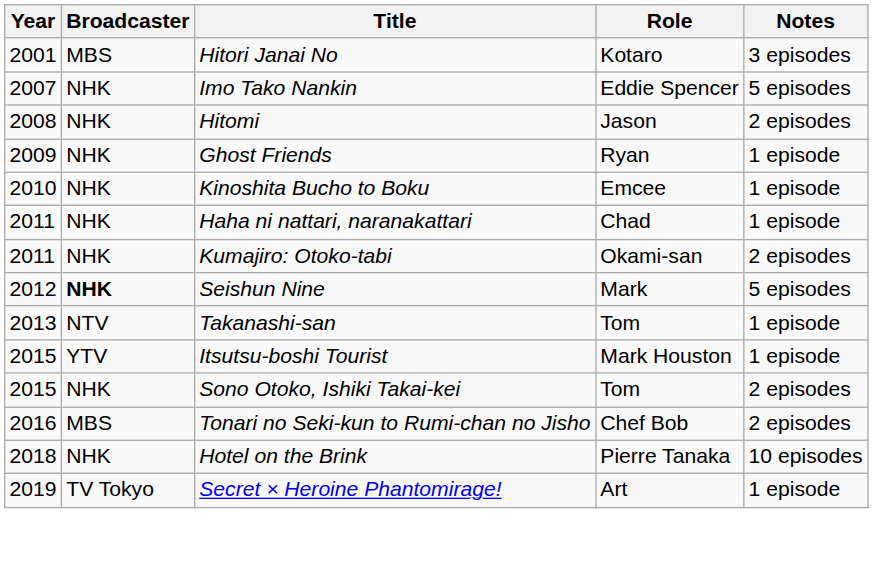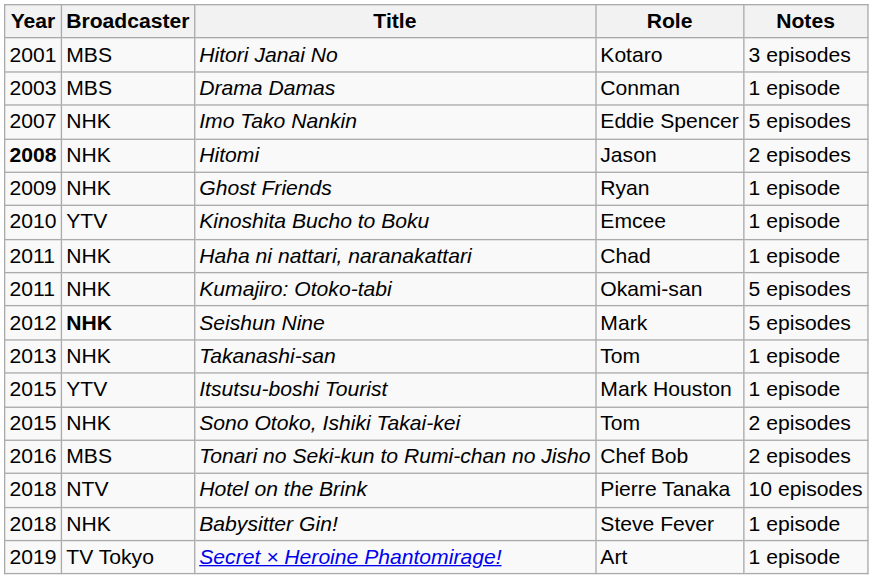 <table class = "wikitable sortable">
 <tr>
 <th>Year</th>
 <th>Broadcaster</th>
 <th>Title</th>
 <th>Role</th>
 <th class = "unsortable">Notes</th>
 </tr>
 <tr>
 <td>2001</td>
 <td>MBS</td>
 <td><em>Hitori Janai No</em></td>
 <td>Kotaro</td>
 <td>3 episodes</td>
 </tr>
 <tr>
+<td>2003</td>
+<td>MBS</td>
+<td><em>Drama Damas</em></td>
+<td>Conman</td>
+<td>1 episode</td>
+</tr>
+<tr>
 <td>2007</td>
 <td>NHK</td>
 <td><em>Imo Tako Nankin</em></td>
 <td>Eddie Spencer</td>
 <td>5 episodes</td>
 </tr>
 <tr>
-<td>2008</td>
+<td><strong>2008</strong></td>
 <td>NHK</td>
 <td><em>Hitomi</em></td>
 <td>Jason</td>
 <td>2 episodes</td>
 </tr>
 <tr>
 <td>2009</td>
 <td>NHK</td>
 <td><em>Ghost Friends</em></td>
 <td>Ryan</td>
 <td>1 episode</td>
 </tr>
 <tr>
 <td>2010</td>
-<td>NHK</td>
+<td>YTV</td>
 <td><em>Kinoshita Bucho to Boku</em></td>
 <td>Emcee</td>
 <td>1 episode</td>
 </tr>
 <tr>
 <td>2011</td>
 <td>NHK</td>
 <td><em>Haha ni nattari, naranakattari</em></td>
 <td>Chad</td>
 <td>1 episode</td>
 </tr>
 <tr>
 <td>2011</td>
 <td>NHK</td>
 <td><em>Kumajiro: Otoko-tabi</em></td>
 <td>Okami-san</td>
-<td>2 episodes</td>
+<td>5 episodes</td>
 </tr>
 <tr>
 <td>2012</td>
 <td><strong>NHK</strong></td>
 <td><em>Seishun Nine</em></td>
 <td>Mark</td>
 <td>5 episodes</td>
 </tr>
 <tr>
 <td>2013</td>
-<td>NTV</td>
+<td>NHK</td>
 <td><em>Takanashi-san</em></td>
 <td>Tom</td>
 <td>1 episode</td>
 </tr>
 <tr>
 <td>2015</td>
 <td>YTV</td>
 <td><em>Itsutsu-boshi Tourist</em></td>
 <td>Mark Houston</td>
 <td>1 episode</td>
 </tr>
 <tr>
 <td>2015</td>
 <td>NHK</td>
 <td><em>Sono Otoko, Ishiki Takai-kei</em></td>
 <td>Tom<br></td>
 <td>2 episodes</td>
 </tr>
 <tr>
 <td>2016</td>
 <td>MBS</td>
 <td><em>Tonari no Seki-kun to Rumi-chan no Jisho</em></td>
 <td>Chef Bob<br></td>
 <td>2 episodes</td>
 </tr>
 <tr>
 <td>2018</td>
-<td>NHK</td>
+<td>NTV</td>
 <td><em>Hotel on the Brink</em></td>
 <td>Pierre Tanaka</td>
 <td>10 episodes</td>
+</tr>
+<tr>
+<td>2018</td>
+<td>NHK</td>
+<td><em>Babysitter Gin!</em></td>
+<td>Steve Fever</td>
+<td>1 episode</td>
 </tr>
 <tr>
 <td>2019</td>
 <td>TV Tokyo</td>
 <td><em><a href='#'>Secret × Heroine Phantomirage!</a></em></td>
 <td>Art</td>
 <td>1 episode</td>
 </tr>
 </table>
